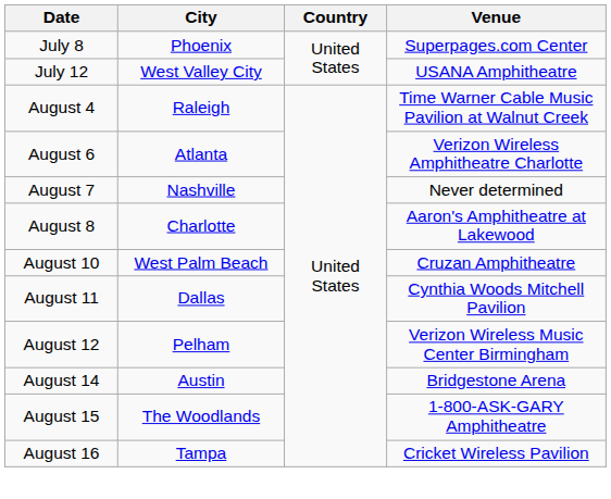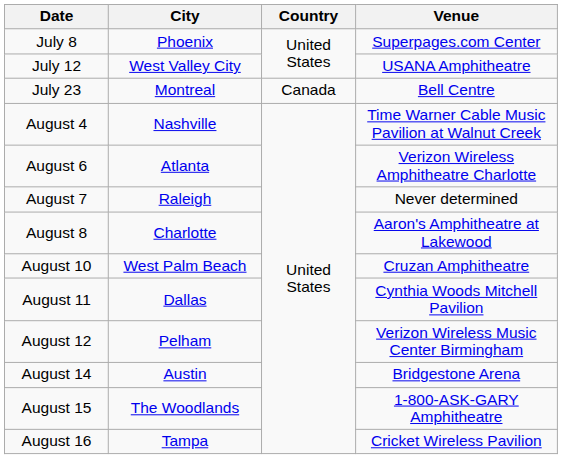 <table class="wikitable" style="text-align:center;">
 <tr>
 <th style="width:100px;">Date</th>
 <th style="width:150px;">City</th>
 <th style="width:90px;">Country</th>
 <th style="width:200px;">Venue</th>
 </tr>
 <tr>
 <td>July 8</td>
 <td><a href='#'>Phoenix</a></td>
 <td rowspan="2">United States</td>
 <td><a href='#'>Superpages.com Center</a></td>
 </tr>
 <tr>
 <td>July 12</td>
 <td><a href='#'>West Valley City</a></td>
 <td><a href='#'>USANA Amphitheatre</a></td>
 </tr>
 <tr>
+<td>July 23</td>
+<td><a href='#'>Montreal</a></td>
+<td>Canada</td>
+<td><a href='#'>Bell Centre</a></td>
+</tr>
+<tr>
 <td>August 4</td>
-<td><a href='#'>Raleigh</a></td>
+<td><a href='#'>Nashville</a></td>
 <td rowspan="10">United States</td>
 <td><a href='#'>Time Warner Cable Music Pavilion at Walnut Creek</a></td>
 </tr>
 <tr>
 <td>August 6</td>
 <td><a href='#'>Atlanta</a></td>
 <td><a href='#'>Verizon Wireless Amphitheatre Charlotte</a></td>
 </tr>
 <tr>
 <td>August 7</td>
-<td><a href='#'>Nashville</a></td>
+<td><a href='#'>Raleigh</a></td>
 <td>Never determined</td>
 </tr>
 <tr>
 <td>August 8</td>
 <td><a href='#'>Charlotte</a></td>
 <td><a href='#'>Aaron's Amphitheatre at Lakewood</a></td>
 </tr>
 <tr>
 <td>August 10</td>
 <td><a href='#'>West Palm Beach</a></td>
 <td><a href='#'>Cruzan Amphitheatre</a></td>
 </tr>
 <tr>
 <td>August 11</td>
 <td><a href='#'>Dallas</a></td>
 <td><a href='#'>Cynthia Woods Mitchell Pavilion</a></td>
 </tr>
 <tr>
 <td>August 12</td>
 <td><a href='#'>Pelham</a></td>
 <td><a href='#'>Verizon Wireless Music Center Birmingham</a></td>
 </tr>
 <tr>
 <td>August 14</td>
 <td><a href='#'>Austin</a></td>
 <td><a href='#'>Bridgestone Arena</a></td>
 </tr>
 <tr>
 <td>August 15</td>
 <td><a href='#'>The Woodlands</a></td>
 <td><a href='#'>1-800-ASK-GARY Amphitheatre</a></td>
 </tr>
 <tr>
 <td>August 16</td>
 <td><a href='#'>Tampa</a></td>
 <td><a href='#'>Cricket Wireless Pavilion</a></td>
 </tr>
 </table>
